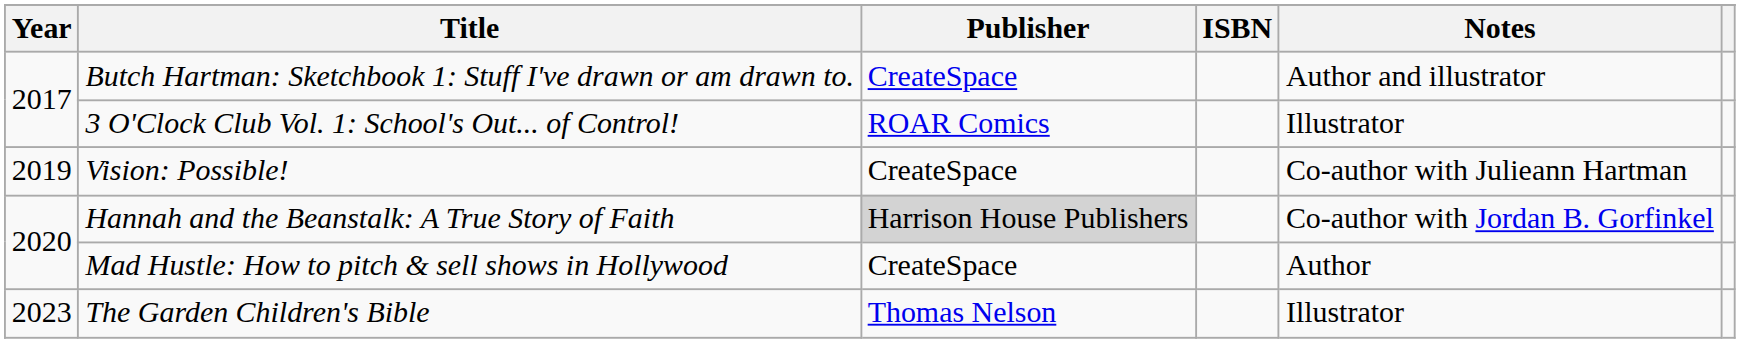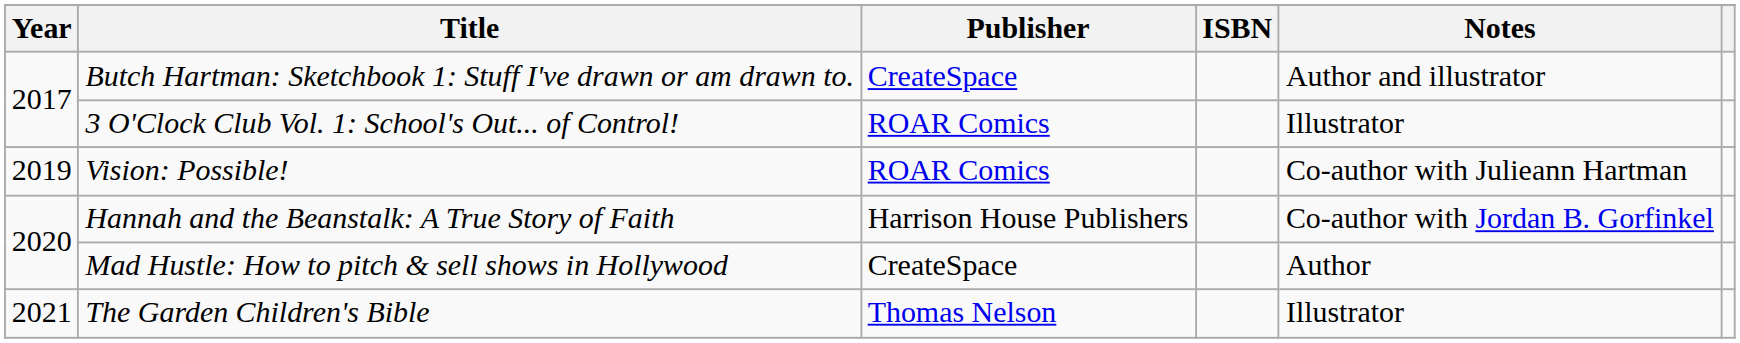 <table class="wikitable">
 <tr style="background:#b0c4de; text-align:center;">
 </tr>
 <tr>
 <th>Year</th>
 <th>Title</th>
 <th>Publisher</th>
 <th>ISBN</th>
 <th>Notes</th>
 <th></th>
 </tr>
 <tr>
 <td rowspan="2">2017</td>
 <td><em>Butch Hartman: Sketchbook 1: Stuff I've drawn or am drawn to.</em></td>
 <td><a href='#'>CreateSpace</a></td>
 <td></td>
 <td>Author and illustrator</td>
 <td align=center></td>
 </tr>
 <tr>
 <td><em>3 O'Clock Club Vol. 1: School's Out... of Control!</em></td>
 <td><a href='#'>ROAR Comics</a></td>
 <td></td>
 <td>Illustrator</td>
 <td align=center></td>
 </tr>
 <tr>
 <td>2019</td>
 <td><em>Vision: Possible!</em></td>
-<td>CreateSpace</td>
+<td><a href='#'>ROAR Comics</a></td>
 <td></td>
 <td>Co-author with Julieann Hartman</td>
 <td align=center></td>
 </tr>
 <tr>
 <td rowspan="2">2020</td>
 <td><em>Hannah and the Beanstalk: A True Story of Faith</em></td>
-<td style="background: lightgrey;">Harrison House Publishers</td>
+<td>Harrison House Publishers</td>
 <td></td>
 <td>Co-author with <a href='#'>Jordan B. Gorfinkel</a></td>
 <td align=center></td>
 </tr>
 <tr>
 <td><em>Mad Hustle: How to pitch & sell shows in Hollywood</em></td>
 <td>CreateSpace</td>
 <td></td>
 <td>Author</td>
 <td align=center></td>
 </tr>
 <tr>
-<td>2023</td>
+<td>2021</td>
 <td><em>The Garden Children's Bible</em></td>
 <td><a href='#'>Thomas Nelson</a></td>
 <td></td>
 <td>Illustrator</td>
 <td align=center></td>
 </tr>
 </table>
